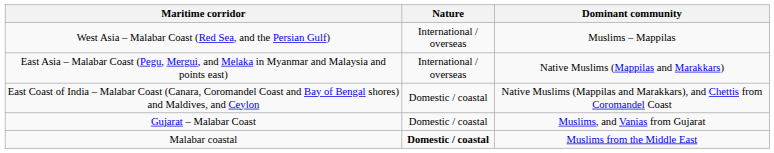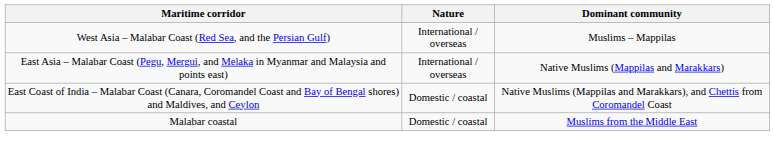 <table class="wikitable mw-collapsible" style="text-align:center; font-size:90%; float:left; margin-left:15em">
 <tr>
 <th>Maritime corridor</th>
 <th>Nature</th>
 <th>Dominant community</th>
 </tr>
 <tr>
 <td>West Asia – Malabar Coast (<a href='#'>Red Sea</a>, and the <a href='#'>Persian Gulf</a>)</td>
 <td>International / overseas</td>
 <td>Muslims – Mappilas</td>
 </tr>
 <tr>
 <td>East Asia – Malabar Coast (<a href='#'>Pegu</a>, <a href='#'>Mergui</a>, and <a href='#'>Melaka</a> in Myanmar and Malaysia and points east)</td>
 <td>International / overseas</td>
 <td>Native Muslims (<a href='#'>Mappilas</a> and <a href='#'>Marakkars</a>)</td>
 </tr>
 <tr>
 <td>East Coast of India – Malabar Coast (Canara, Coromandel Coast and <a href='#'>Bay of Bengal</a> shores) and Maldives, and <a href='#'>Ceylon</a></td>
 <td>Domestic / coastal</td>
 <td>Native Muslims (Mappilas and Marakkars), and <a href='#'>Chettis</a> from <a href='#'>Coromandel</a> Coast</td>
 </tr>
 <tr>
-<td><a href='#'>Gujarat</a> – Malabar Coast</td>
+<td>Malabar coastal</td>
 <td>Domestic / coastal</td>
-<td><a href='#'>Muslims</a>, and <a href='#'>Vanias</a> from Gujarat</td>
-</tr>
-<tr>
-<td>Malabar coastal</td>
-<td><strong>Domestic / coastal</strong></td>
 <td><a href='#'>Muslims from the Middle East</a></td>
 </tr>
 </table>
